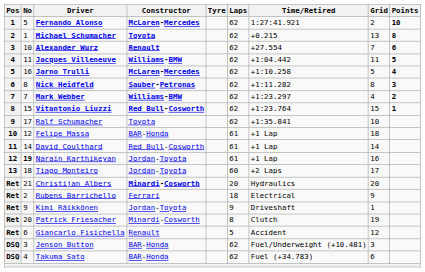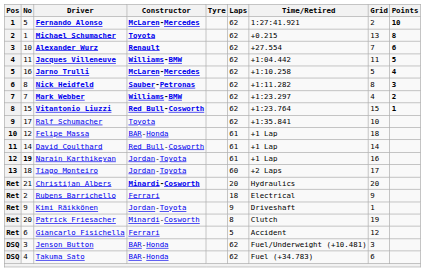 <table class="wikitable" style="font-size: 85%;">
 <tr>
 <th>Pos</th>
 <th>No</th>
 <th>Driver</th>
 <th>Constructor</th>
 <th>Tyre</th>
 <th>Laps</th>
 <th>Time/Retired</th>
 <th>Grid</th>
 <th>Points</th>
 </tr>
 <tr>
 <th>1</th>
 <td>5</td>
 <td> <strong><a href='#'>Fernando Alonso</a></strong></td>
 <td><strong><a href='#'>McLaren</a>-<a href='#'>Mercedes</a></strong></td>
 <td></td>
 <td>62</td>
 <td>1:27:41.921</td>
 <td>2</td>
 <td><strong>10</strong></td>
 </tr>
 <tr>
 <th>2</th>
 <td>1</td>
 <td> <strong><a href='#'>Michael Schumacher</a></strong></td>
 <td><strong><a href='#'>Toyota</a></strong></td>
 <td></td>
 <td>62</td>
 <td>+0.215</td>
 <td>13</td>
 <td><strong>8</strong></td>
 </tr>
 <tr>
 <th>3</th>
 <td>10</td>
 <td> <strong><a href='#'>Alexander Wurz</a></strong></td>
 <td><strong><a href='#'>Renault</a></strong></td>
 <td></td>
 <td>62</td>
 <td>+27.554</td>
 <td>7</td>
 <td><strong>6</strong></td>
 </tr>
 <tr>
 <th>4</th>
 <td>11</td>
 <td> <strong><a href='#'>Jacques Villeneuve</a></strong></td>
 <td><strong><a href='#'>Williams</a>-<a href='#'>BMW</a></strong></td>
 <td></td>
 <td>62</td>
 <td>+1:04.442</td>
 <td>11</td>
 <td><strong>5</strong></td>
 </tr>
 <tr>
 <th>5</th>
 <td>16</td>
 <td> <strong><a href='#'>Jarno Trulli</a></strong></td>
 <td><strong><a href='#'>McLaren</a>-<a href='#'>Mercedes</a></strong></td>
 <td></td>
 <td>62</td>
 <td>+1:10.258</td>
 <td>5</td>
 <td><strong>4</strong></td>
 </tr>
 <tr>
 <th>6</th>
 <td>8</td>
 <td> <strong><a href='#'>Nick Heidfeld</a></strong></td>
 <td><strong><a href='#'>Sauber</a>-<a href='#'>Petronas</a></strong></td>
 <td></td>
 <td>62</td>
 <td>+1:11.282</td>
 <td>8</td>
 <td><strong>3</strong></td>
 </tr>
 <tr>
 <th>7</th>
 <td>7</td>
 <td> <strong><a href='#'>Mark Webber</a></strong></td>
 <td><strong><a href='#'>Williams</a>-<a href='#'>BMW</a></strong></td>
 <td></td>
 <td>62</td>
 <td>+1:23.297</td>
 <td>4</td>
 <td><strong>2</strong></td>
 </tr>
 <tr>
 <th>8</th>
 <td>15</td>
 <td> <strong><a href='#'>Vitantonio Liuzzi</a></strong></td>
 <td><strong><a href='#'>Red Bull</a>-<a href='#'>Cosworth</a></strong></td>
 <td></td>
 <td>62</td>
 <td>+1:23.764</td>
 <td>15</td>
 <td><strong>1</strong></td>
 </tr>
 <tr>
 <th>9</th>
 <td>17</td>
 <td> <a href='#'>Ralf Schumacher</a></td>
 <td><a href='#'>Toyota</a></td>
 <td></td>
 <td>62</td>
 <td>+1:35.841</td>
 <td>10</td>
 <td> </td>
 </tr>
 <tr>
 <th>10</th>
 <td>12</td>
 <td> <a href='#'>Felipe Massa</a></td>
 <td><a href='#'>BAR</a>-<a href='#'>Honda</a></td>
 <td></td>
 <td>61</td>
 <td>+1 Lap</td>
 <td>18</td>
 <td></td>
 </tr>
 <tr>
 <th>11</th>
 <td>14</td>
 <td> <a href='#'>David Coulthard</a></td>
 <td><a href='#'>Red Bull</a>-<a href='#'>Cosworth</a></td>
 <td></td>
 <td>61</td>
 <td>+1 Lap</td>
 <td>14</td>
 <td></td>
 </tr>
 <tr>
 <th>12</th>
 <td><strong>19</strong></td>
 <td> <a href='#'>Narain Karthikeyan</a></td>
 <td><a href='#'>Jordan</a>-<a href='#'>Toyota</a></td>
 <td></td>
 <td>61</td>
 <td>+1 Lap</td>
 <td>16</td>
 <td></td>
 </tr>
 <tr>
 <th>13</th>
 <td>18</td>
 <td> <a href='#'>Tiago Monteiro</a></td>
 <td><a href='#'>Jordan</a>-<a href='#'>Toyota</a></td>
 <td></td>
 <td>60</td>
 <td>+2 Laps</td>
 <td>17</td>
 <td></td>
 </tr>
 <tr>
 <th>Ret</th>
 <td>21</td>
 <td> <a href='#'>Christijan Albers</a></td>
 <td><strong><a href='#'>Minardi</a>-<a href='#'>Cosworth</a></strong></td>
 <td></td>
 <td>20</td>
 <td>Hydraulics</td>
 <td>20</td>
 <td></td>
 </tr>
 <tr>
 <th>Ret</th>
 <td>2</td>
 <td> <a href='#'>Rubens Barrichello</a></td>
 <td><a href='#'>Ferrari</a></td>
 <td></td>
 <td>18</td>
 <td>Electrical</td>
 <td>9</td>
 <td></td>
 </tr>
 <tr>
 <th>Ret</th>
 <td>9</td>
 <td> <a href='#'>Kimi Räikkönen</a></td>
 <td><a href='#'>Jordan</a>-<a href='#'>Toyota</a></td>
 <td></td>
 <td>9</td>
 <td>Driveshaft</td>
 <td>1</td>
 <td></td>
 </tr>
 <tr>
 <th>Ret</th>
 <td>20</td>
 <td> <a href='#'>Patrick Friesacher</a></td>
 <td><a href='#'>Minardi</a>-<a href='#'>Cosworth</a></td>
 <td></td>
 <td>8</td>
 <td>Clutch</td>
 <td>19</td>
 <td></td>
 </tr>
 <tr>
 <th>Ret</th>
 <td>6</td>
 <td> <a href='#'>Giancarlo Fisichella</a></td>
-<td><a href='#'>Renault</a></td>
+<td><a href='#'>Ferrari</a></td>
 <td></td>
 <td>5</td>
 <td>Accident</td>
 <td>12</td>
 <td></td>
 </tr>
 <tr>
 <th>DSQ</th>
 <td>3</td>
 <td> <a href='#'>Jenson Button</a></td>
 <td><a href='#'>BAR</a>-<a href='#'>Honda</a></td>
 <td></td>
 <td>62</td>
 <td>Fuel/Underweight (+10.481)</td>
 <td>3</td>
 <td></td>
 </tr>
 <tr>
 <th>DSQ</th>
 <td>4</td>
 <td> <a href='#'>Takuma Sato</a></td>
 <td><a href='#'>BAR</a>-<a href='#'>Honda</a></td>
 <td></td>
 <td>62</td>
 <td>Fuel (+34.783)</td>
 <td>6</td>
 <td></td>
 </tr>
 <tr>
 <th colspan="9"></th>
 </tr>
 </table>
